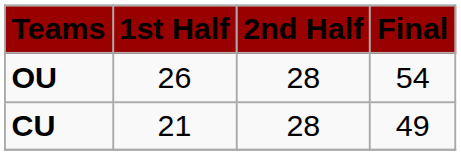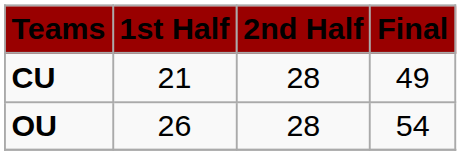 <table class="wikitable" align=right>
 <tr bgcolor=#990000 align=center>
 <td colspan=1><span><strong>Teams</strong></span></td>
 <td colspan=1><span><strong>1st Half</strong></span></td>
 <td colspan=1><span><strong>2nd Half</strong></span></td>
 <td colspan=1><span><strong>Final</strong></span></td>
 </tr>
 <tr>
+<td><strong>CU</strong></td>
+<td align=center>21</td>
+<td align=center>28</td>
+<td align=center>49</td>
+</tr>
+<tr>
 <td><strong>OU</strong></td>
 <td align=center>26</td>
 <td align=center>28</td>
 <td align=center>54</td>
 </tr>
 <tr>
-<td><strong>CU</strong></td>
-<td align=center>21</td>
-<td align=center>28</td>
-<td align=center>49</td>
-</tr>
-<tr>
 </tr>
 </table>
